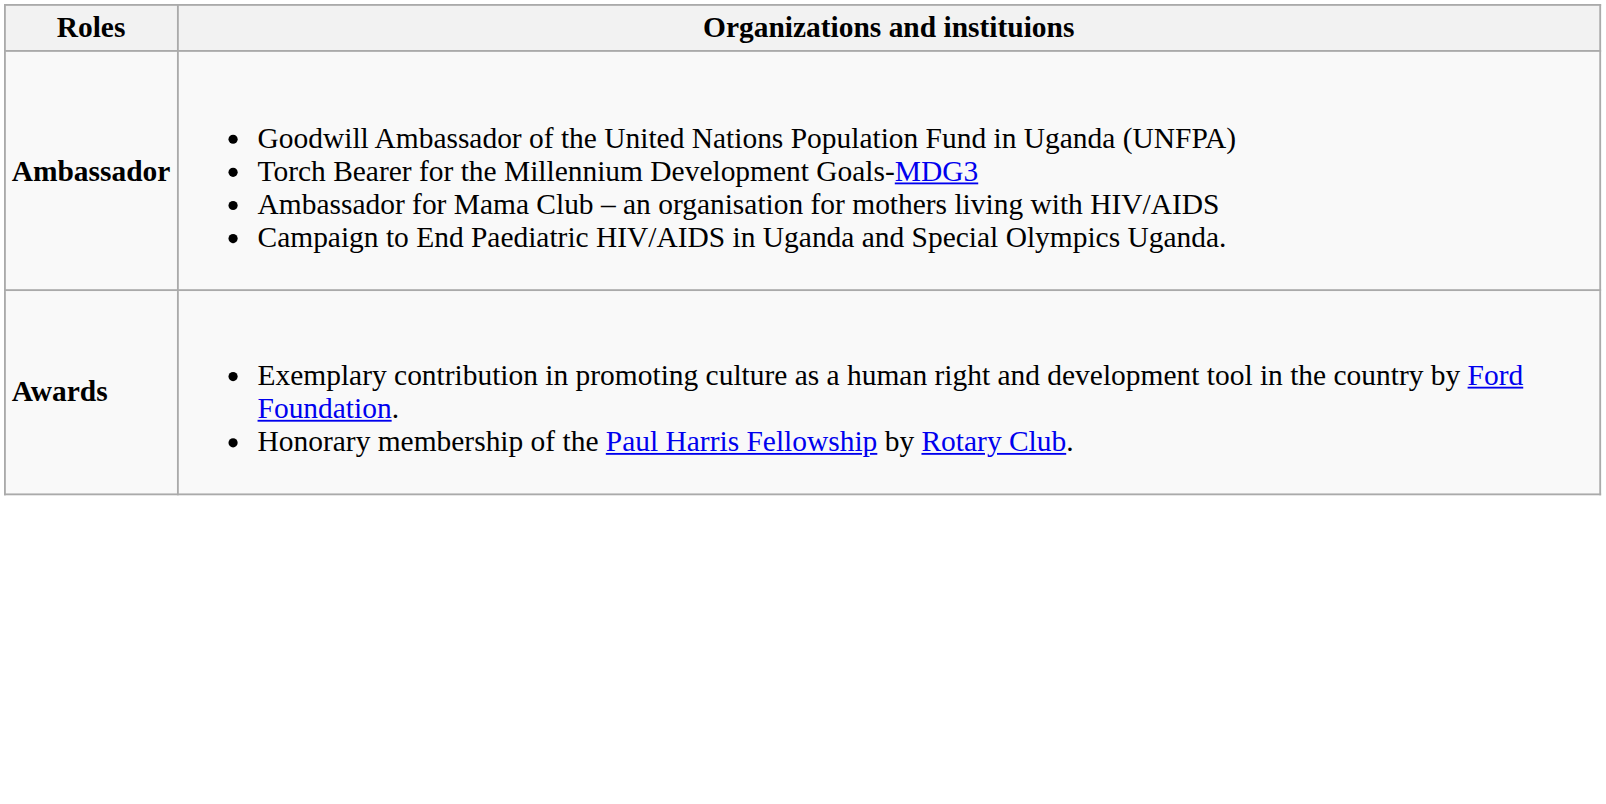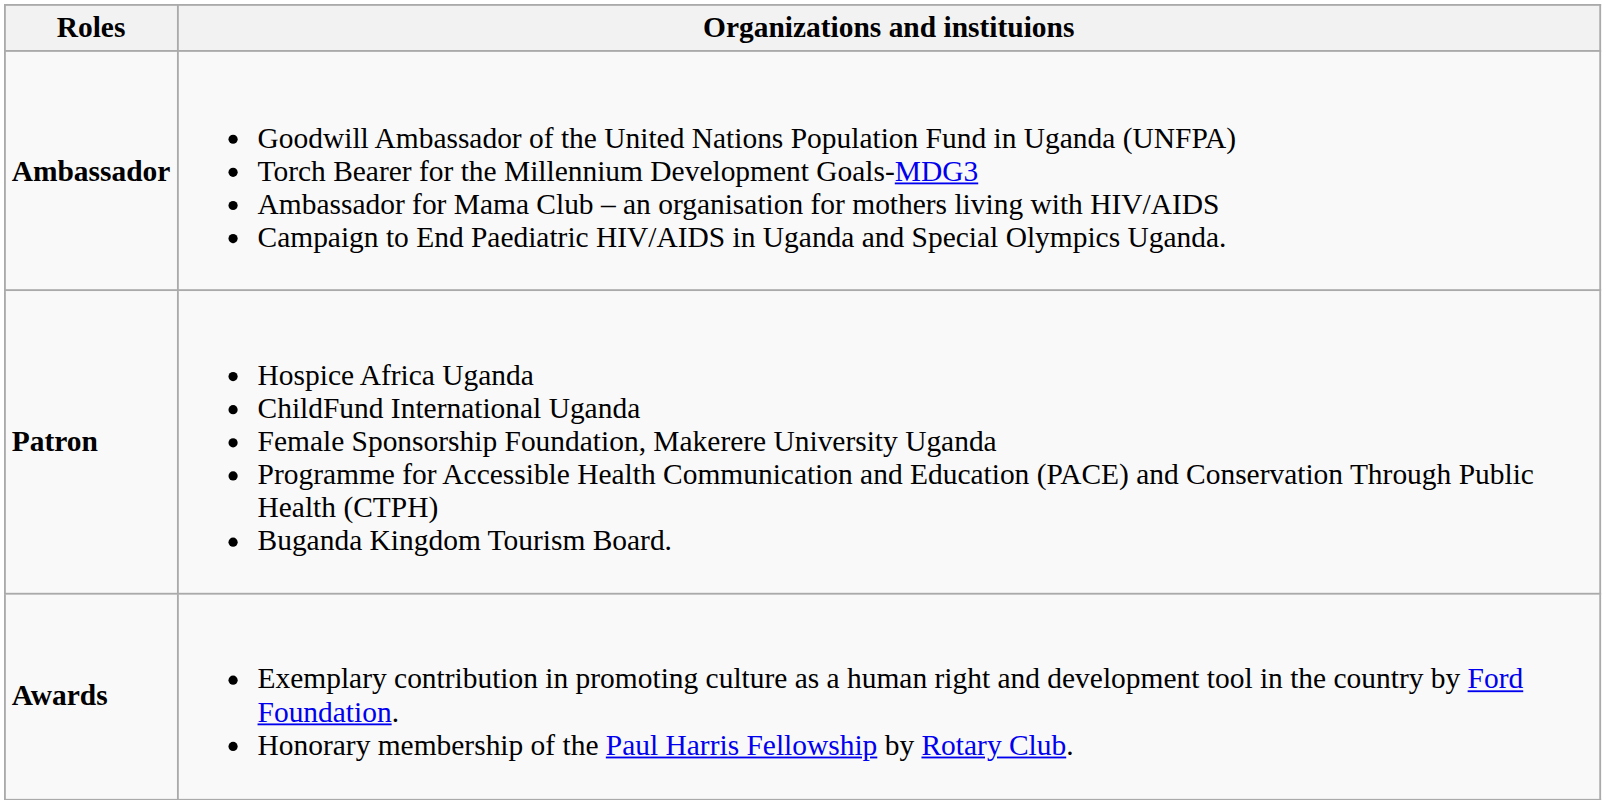 <table class="wikitable">
 <tr>
 <th>Roles</th>
 <th>Organizations and instituions</th>
 </tr>
 <tr>
 <td><strong>Ambassador</strong></td>
 <td><br><ul><li>Goodwill Ambassador of the United Nations Population Fund in Uganda (UNFPA)</li><li>Torch Bearer for the Millennium Development Goals-<a href='#'>MDG3</a></li><li>Ambassador for Mama Club – an organisation for mothers living with HIV/AIDS</li><li>Campaign to End Paediatric HIV/AIDS in Uganda and Special Olympics Uganda.</li></ul></td>
 </tr>
 <tr>
+<td><strong>Patron</strong></td>
+<td><br><ul><li>Hospice Africa Uganda</li><li>ChildFund International Uganda</li><li>Female Sponsorship Foundation, Makerere University Uganda</li><li>Programme for Accessible Health Communication and Education (PACE)  and Conservation Through Public Health (CTPH)</li><li>Buganda Kingdom Tourism Board.</li></ul></td>
+</tr>
+<tr>
 <td><strong>Awards</strong></td>
 <td><br><ul><li>Exemplary contribution in promoting culture as a human right and development tool in the country by <a href='#'>Ford Foundation</a>.</li><li>Honorary membership of the <a href='#'>Paul Harris Fellowship</a> by <a href='#'>Rotary Club</a>.</li></ul></td>
 </tr>
 </table>
